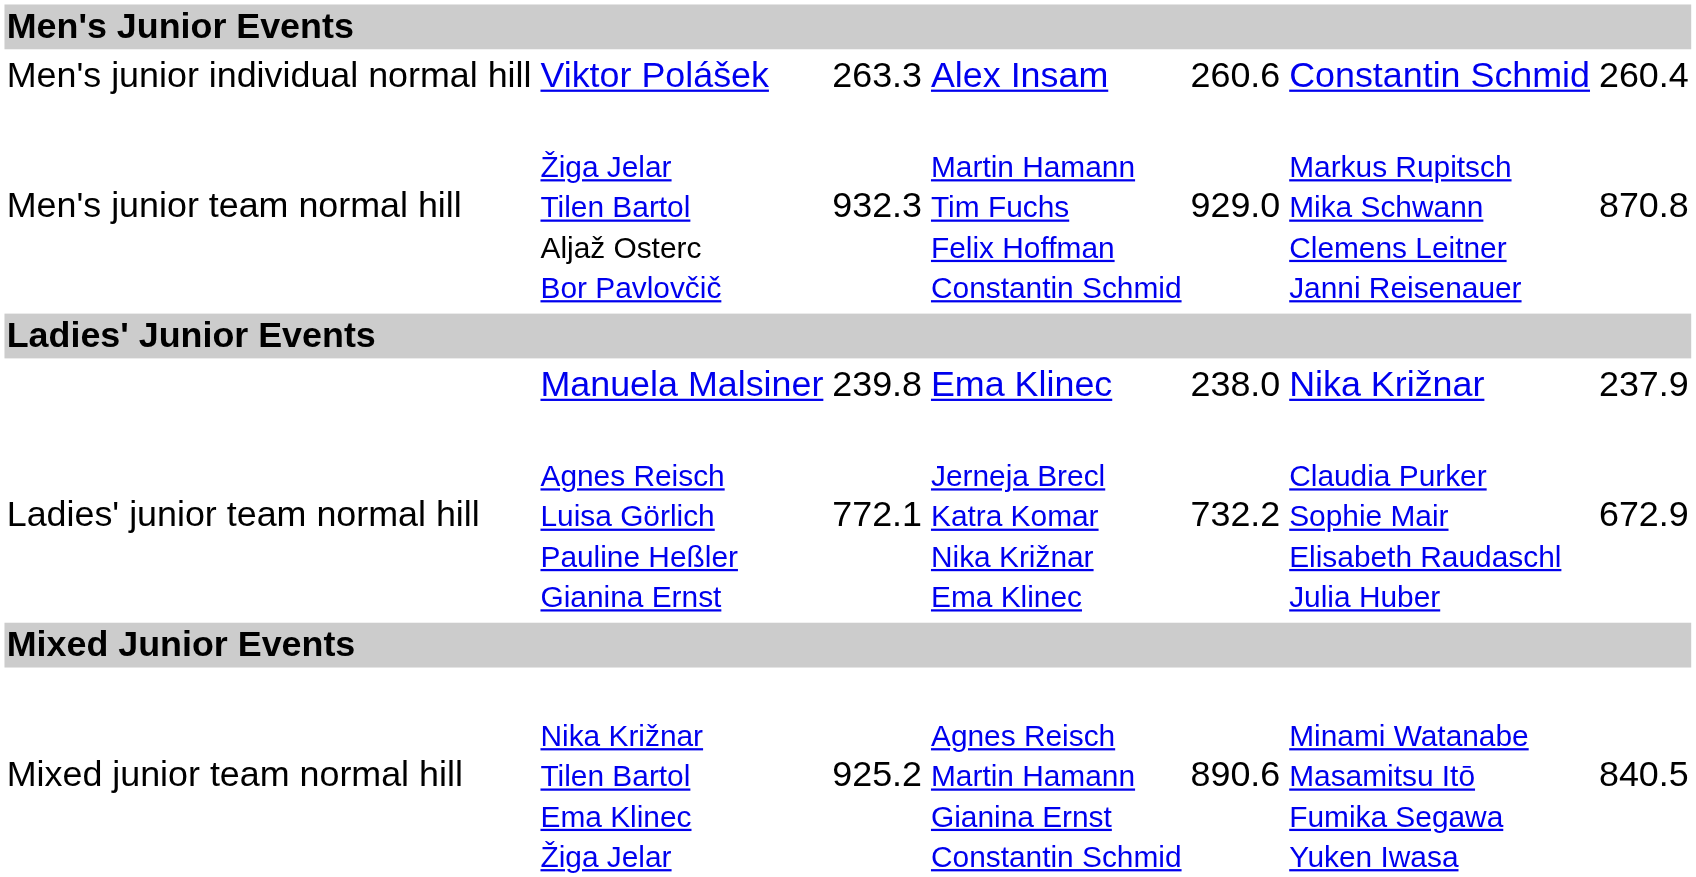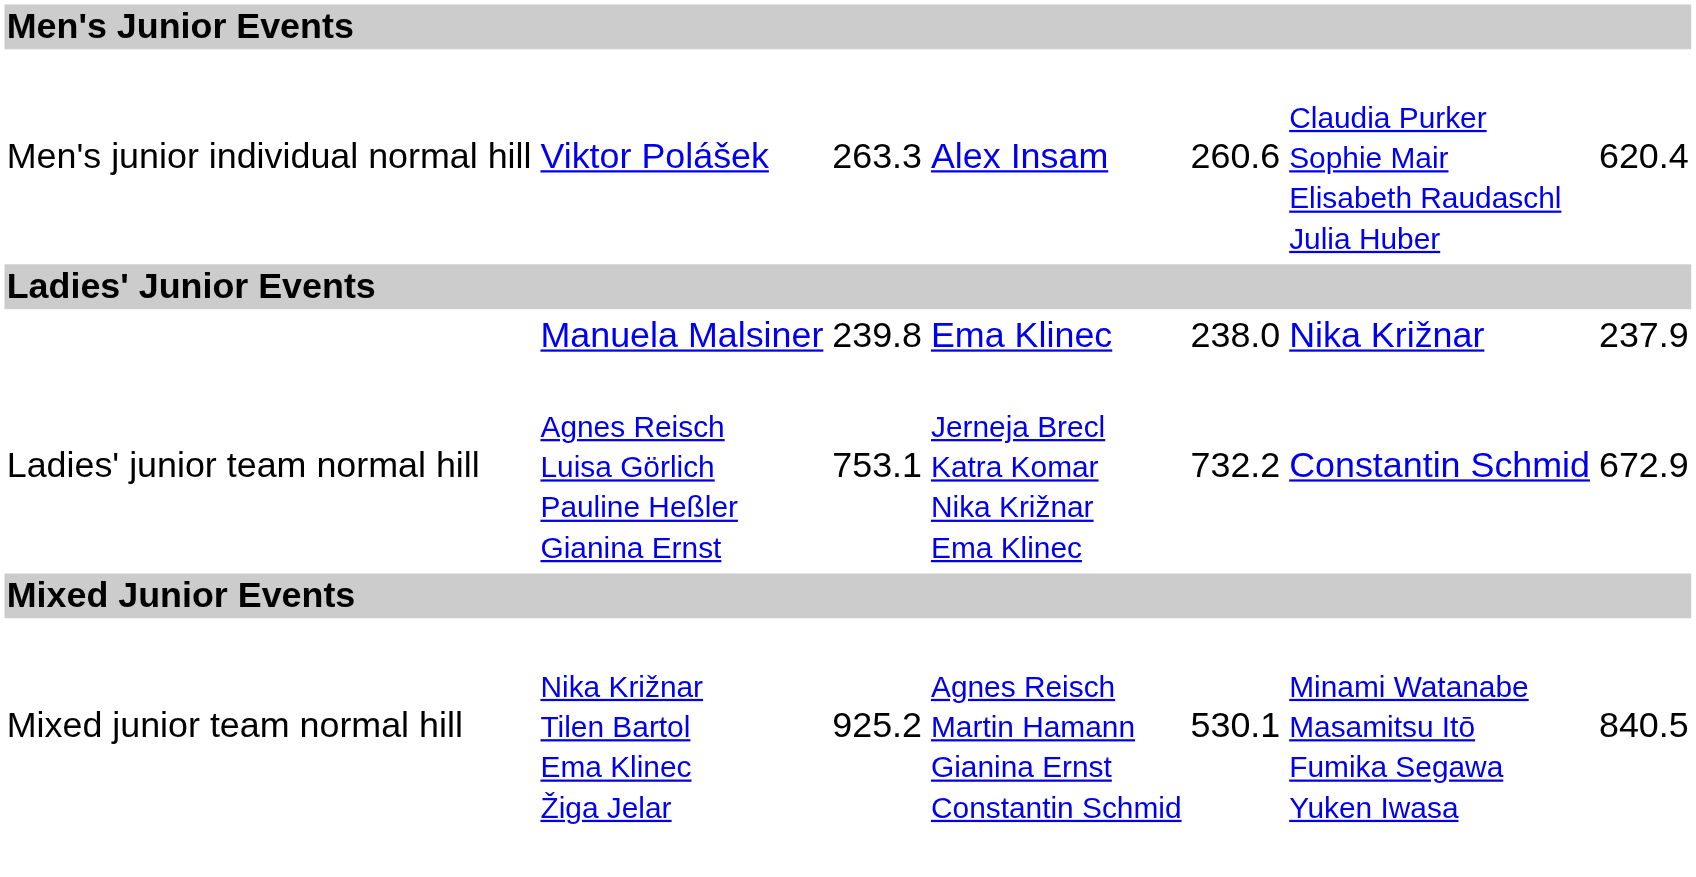 <table>
 <tr style="background:#ccc;">
 <td colspan=7><strong>Men's Junior Events</strong></td>
 </tr>
 <tr>
 <td>Men's junior individual normal hill</td>
 <td><a href='#'>Viktor Polášek</a><br></td>
 <td>263.3</td>
 <td><a href='#'>Alex Insam</a><br></td>
 <td>260.6</td>
-<td><a href='#'>Constantin Schmid</a><br></td>
-<td>260.4</td>
-</tr>
-<tr>
-<td>Men's junior team normal hill</td>
-<td><br><small><a href='#'>Žiga Jelar</a><br><a href='#'>Tilen Bartol</a><br>Aljaž Osterc<br><a href='#'>Bor Pavlovčič</a></small></td>
-<td>932.3</td>
-<td><br><small><a href='#'>Martin Hamann</a><br><a href='#'>Tim Fuchs</a><br><a href='#'>Felix Hoffman</a><br><a href='#'>Constantin Schmid</a></small></td>
-<td>929.0</td>
-<td><br><small><a href='#'>Markus Rupitsch</a><br><a href='#'>Mika Schwann</a><br><a href='#'>Clemens Leitner</a><br><a href='#'>Janni Reisenauer</a></small></td>
-<td>870.8</td>
+<td><br><small><a href='#'>Claudia Purker</a><br><a href='#'>Sophie Mair</a><br><a href='#'>Elisabeth Raudaschl</a><br><a href='#'>Julia Huber</a></small></td>
+<td>620.4</td>
 </tr>
 <tr style="background:#ccc;">
 <td colspan=7><strong>Ladies' Junior Events</strong></td>
 </tr>
 <tr>
 <td></td>
 <td><a href='#'>Manuela Malsiner</a><br></td>
 <td>239.8</td>
 <td><a href='#'>Ema Klinec</a><br></td>
 <td>238.0</td>
 <td><a href='#'>Nika Križnar</a><br></td>
 <td>237.9</td>
 </tr>
 <tr>
 <td>Ladies' junior team normal hill</td>
 <td><br><small><a href='#'>Agnes Reisch</a><br><a href='#'>Luisa Görlich</a><br><a href='#'>Pauline Heßler</a><br><a href='#'>Gianina Ernst</a></small></td>
-<td>772.1</td>
+<td>753.1</td>
 <td><br><small><a href='#'>Jerneja Brecl</a><br><a href='#'>Katra Komar</a><br><a href='#'>Nika Križnar</a><br><a href='#'>Ema Klinec</a></small></td>
 <td>732.2</td>
-<td><br><small><a href='#'>Claudia Purker</a><br><a href='#'>Sophie Mair</a><br><a href='#'>Elisabeth Raudaschl</a><br><a href='#'>Julia Huber</a></small></td>
+<td><a href='#'>Constantin Schmid</a><br></td>
 <td>672.9</td>
 </tr>
 <tr style="background:#ccc;">
 <td colspan=7><strong>Mixed Junior Events</strong></td>
 </tr>
 <tr>
 <td>Mixed junior team normal hill</td>
 <td><br><small><a href='#'>Nika Križnar</a><br><a href='#'>Tilen Bartol</a><br><a href='#'>Ema Klinec</a><br><a href='#'>Žiga Jelar</a></small></td>
 <td>925.2</td>
 <td><br><small><a href='#'>Agnes Reisch</a><br><a href='#'>Martin Hamann</a><br><a href='#'>Gianina Ernst</a><br><a href='#'>Constantin Schmid</a></small></td>
-<td>890.6</td>
+<td>530.1</td>
 <td><br><small><a href='#'>Minami Watanabe</a><br><a href='#'>Masamitsu Itō</a><br><a href='#'>Fumika Segawa</a><br><a href='#'>Yuken Iwasa</a></small></td>
 <td>840.5</td>
 </tr>
 </table>
